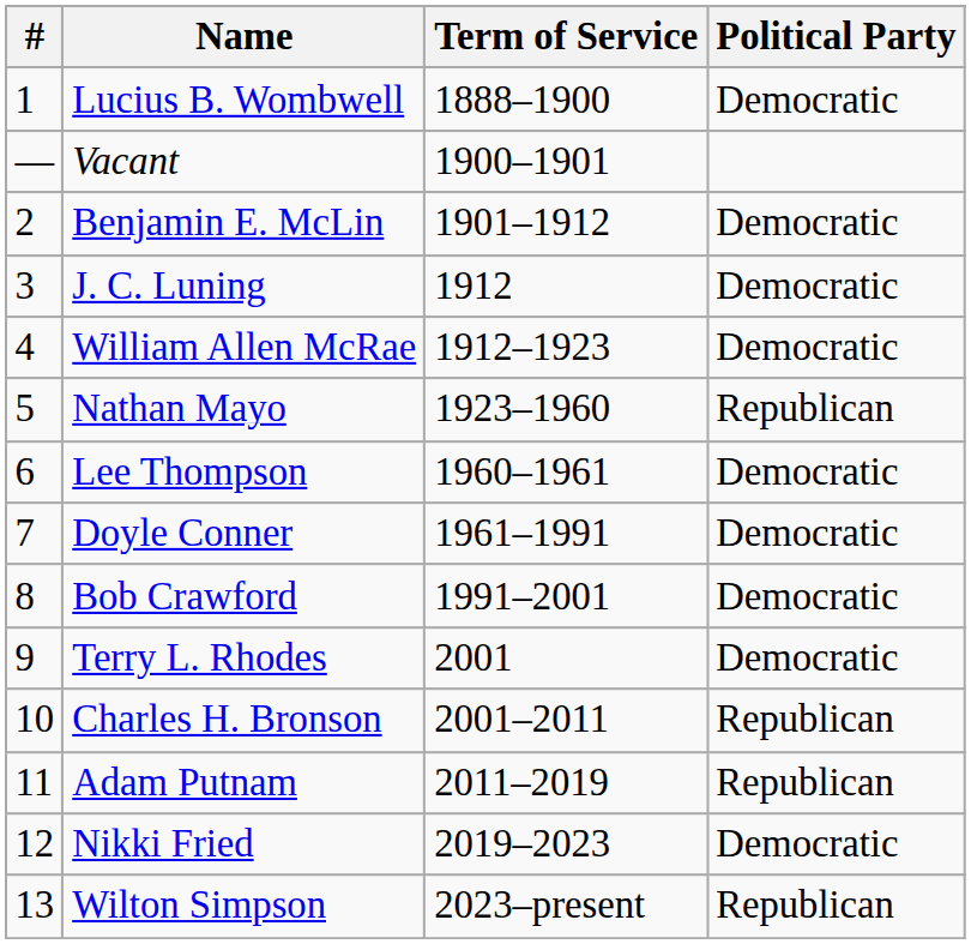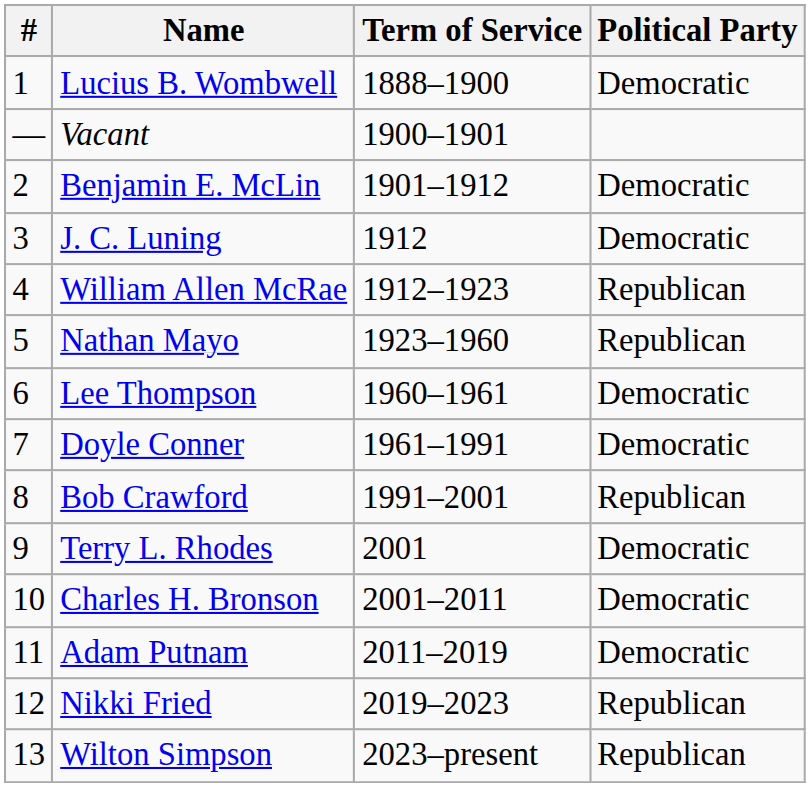 <table class="wikitable sortable">
 <tr>
 <th>#</th>
 <th>Name</th>
 <th>Term of Service</th>
 <th>Political Party</th>
 </tr>
 <tr>
 <td>1</td>
 <td><a href='#'>Lucius B. Wombwell</a></td>
 <td>1888–1900</td>
 <td>Democratic</td>
 </tr>
 <tr>
 <td>—</td>
 <td><em>Vacant</em></td>
 <td>1900–1901</td>
 <td></td>
 </tr>
 <tr>
 <td>2</td>
 <td><a href='#'>Benjamin E. McLin</a></td>
 <td>1901–1912</td>
 <td>Democratic</td>
 </tr>
 <tr>
 <td>3</td>
 <td><a href='#'>J. C. Luning</a></td>
 <td>1912</td>
 <td>Democratic</td>
 </tr>
 <tr>
 <td>4</td>
 <td><a href='#'>William Allen McRae</a></td>
 <td>1912–1923</td>
-<td>Democratic</td>
+<td>Republican</td>
 </tr>
 <tr>
 <td>5</td>
 <td><a href='#'>Nathan Mayo</a></td>
 <td>1923–1960</td>
 <td>Republican</td>
 </tr>
 <tr>
 <td>6</td>
 <td><a href='#'>Lee Thompson</a></td>
 <td>1960–1961</td>
 <td>Democratic</td>
 </tr>
 <tr>
 <td>7</td>
 <td><a href='#'>Doyle Conner</a></td>
 <td>1961–1991</td>
 <td>Democratic</td>
 </tr>
 <tr>
 <td>8</td>
 <td><a href='#'>Bob Crawford</a></td>
 <td>1991–2001</td>
-<td>Democratic</td>
+<td>Republican</td>
 </tr>
 <tr>
 <td>9</td>
 <td><a href='#'>Terry L. Rhodes</a></td>
 <td>2001</td>
 <td>Democratic</td>
 </tr>
 <tr>
 <td>10</td>
 <td><a href='#'>Charles H. Bronson</a></td>
 <td>2001–2011</td>
-<td>Republican</td>
+<td>Democratic</td>
 </tr>
 <tr>
 <td>11</td>
 <td><a href='#'>Adam Putnam</a></td>
 <td>2011–2019</td>
-<td>Republican</td>
+<td>Democratic</td>
 </tr>
 <tr>
 <td>12</td>
 <td><a href='#'>Nikki Fried</a></td>
 <td>2019–2023</td>
-<td>Democratic</td>
+<td>Republican</td>
 </tr>
 <tr>
 <td>13</td>
 <td><a href='#'>Wilton Simpson</a></td>
 <td>2023–present</td>
 <td>Republican</td>
 </tr>
 </table>
